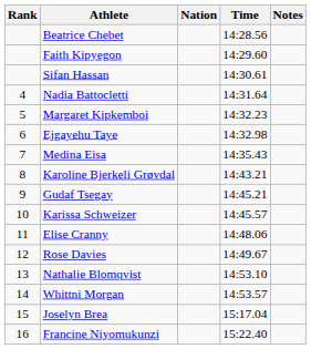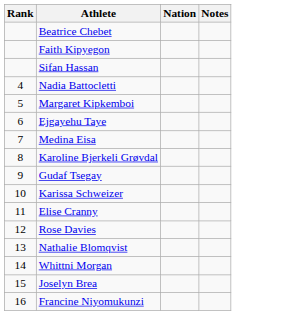 <table class="wikitable sortable" style="text-align:center;">
 <tr>
 <th>Rank</th>
 <th>Athlete</th>
 <th>Nation</th>
-<th>Time</th>
 <th>Notes</th>
 </tr>
 <tr>
 <td></td>
 <td align=left><a href='#'>Beatrice Chebet</a></td>
 <td align=left></td>
-<td>14:28.56</td>
 <td></td>
 </tr>
 <tr>
 <td></td>
 <td align=left><a href='#'>Faith Kipyegon</a></td>
 <td align=left></td>
-<td>14:29.60</td>
 <td></td>
 </tr>
 <tr>
 <td></td>
 <td align=left><a href='#'>Sifan Hassan</a></td>
 <td align=left></td>
-<td>14:30.61</td>
 <td></td>
 </tr>
 <tr>
 <td>4</td>
 <td align=left><a href='#'>Nadia Battocletti</a></td>
 <td align=left></td>
-<td>14:31.64</td>
 <td></td>
 </tr>
 <tr>
 <td>5</td>
 <td align=left><a href='#'>Margaret Kipkemboi</a></td>
 <td align=left></td>
-<td>14:32.23</td>
 <td></td>
 </tr>
 <tr>
 <td>6</td>
 <td align=left><a href='#'>Ejgayehu Taye</a></td>
 <td align=left></td>
-<td>14:32.98</td>
 <td></td>
 </tr>
 <tr>
 <td>7</td>
 <td align=left><a href='#'>Medina Eisa</a></td>
 <td align=left></td>
-<td>14:35.43</td>
 <td></td>
 </tr>
 <tr>
 <td>8</td>
 <td align=left><a href='#'>Karoline Bjerkeli Grøvdal</a></td>
 <td align=left></td>
-<td>14:43.21</td>
 <td></td>
 </tr>
 <tr>
 <td>9</td>
 <td align=left><a href='#'>Gudaf Tsegay</a></td>
 <td align=left></td>
-<td>14:45.21</td>
 <td></td>
 </tr>
 <tr>
 <td>10</td>
 <td align=left><a href='#'>Karissa Schweizer</a></td>
 <td align=left></td>
-<td>14:45.57</td>
 <td></td>
 </tr>
 <tr>
 <td>11</td>
 <td align=left><a href='#'>Elise Cranny</a></td>
 <td align=left></td>
-<td>14:48.06</td>
 <td></td>
 </tr>
 <tr>
 <td>12</td>
 <td align=left><a href='#'>Rose Davies</a></td>
 <td align=left></td>
-<td>14:49.67</td>
 <td></td>
 </tr>
 <tr>
 <td>13</td>
 <td align=left><a href='#'>Nathalie Blomqvist</a></td>
 <td align=left></td>
-<td>14:53.10</td>
 <td></td>
 </tr>
 <tr>
 <td>14</td>
 <td align=left><a href='#'>Whittni Morgan</a></td>
 <td align=left></td>
-<td>14:53.57</td>
 <td></td>
 </tr>
 <tr>
 <td>15</td>
 <td align=left><a href='#'>Joselyn Brea</a></td>
 <td align=left></td>
-<td>15:17.04</td>
 <td></td>
 </tr>
 <tr>
 <td>16</td>
 <td align=left><a href='#'>Francine Niyomukunzi</a></td>
 <td align=left></td>
-<td>15:22.40</td>
 <td></td>
 </tr>
 </table>
